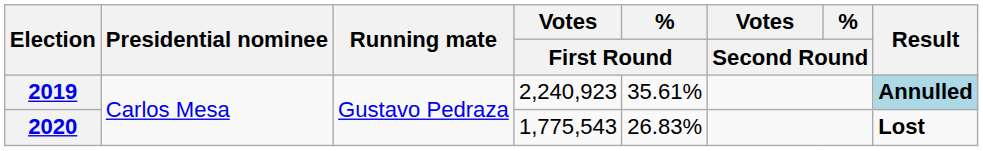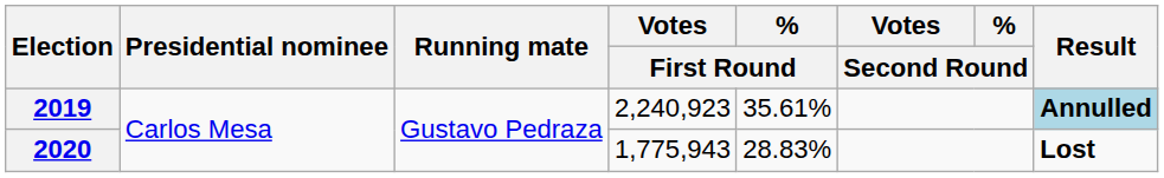 <table class=wikitable>
 <tr>
 <th rowspan="2">Election</th>
 <th rowspan="2">Presidential nominee</th>
 <th rowspan="2">Running mate</th>
 <th><strong>Votes</strong></th>
 <th><strong>%</strong></th>
 <th><strong>Votes</strong></th>
 <th><strong>%</strong></th>
 <th rowspan="2">Result</th>
 </tr>
 <tr>
 <th colspan="2">First Round</th>
 <th colspan="2">Second Round</th>
 </tr>
 <tr>
 <th><a href='#'>2019</a></th>
 <td rowspan="2"><a href='#'>Carlos Mesa</a></td>
 <td rowspan="2"><a href='#'>Gustavo Pedraza</a></td>
 <td>2,240,923</td>
 <td>35.61%</td>
 <td colspan="2"></td>
 <td style="background: lightblue;"><strong>Annulled</strong> </td>
 </tr>
 <tr>
 <th><a href='#'>2020</a></th>
-<td>1,775,543</td>
-<td>26.83%</td>
+<td>1,775,943</td>
+<td>28.83%</td>
 <td colspan="2"></td>
 <td><strong>Lost</strong> </td>
 </tr>
 </table>
